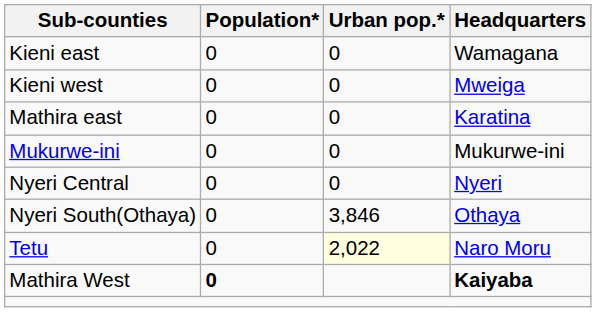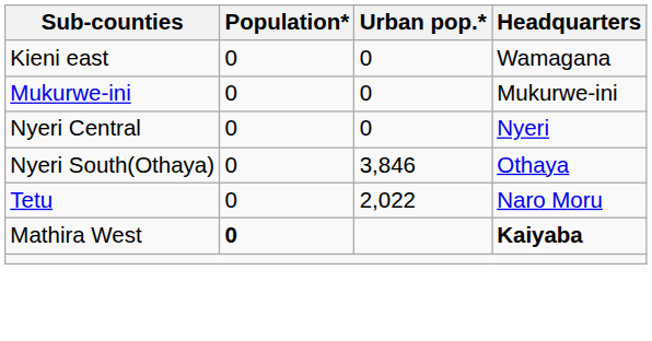 <table class="wikitable">
 <tr>
 <th>Sub-counties</th>
 <th>Population*</th>
 <th>Urban pop.*</th>
 <th>Headquarters</th>
 </tr>
 <tr>
 <td>Kieni east</td>
 <td>0</td>
 <td>0</td>
 <td>Wamagana</td>
-</tr>
-<tr>
-<td>Kieni west</td>
-<td>0</td>
-<td>0</td>
-<td><a href='#'>Mweiga</a></td>
-</tr>
-<tr>
-<td>Mathira east</td>
-<td>0</td>
-<td>0</td>
-<td><a href='#'>Karatina</a></td>
 </tr>
 <tr>
 <td><a href='#'>Mukurwe-ini</a></td>
 <td>0</td>
 <td>0</td>
 <td>Mukurwe-ini</td>
 </tr>
 <tr>
 <td>Nyeri Central</td>
 <td>0</td>
 <td>0</td>
 <td><a href='#'>Nyeri</a></td>
 </tr>
 <tr>
 <td>Nyeri South(Othaya)</td>
 <td>0</td>
 <td>3,846</td>
 <td><a href='#'>Othaya</a></td>
 </tr>
 <tr>
 <td><a href='#'>Tetu</a></td>
 <td>0</td>
-<td style="background: lightyellow;">2,022</td>
+<td>2,022</td>
 <td><a href='#'>Naro Moru</a></td>
 </tr>
 <tr>
 <td>Mathira West</td>
 <td><strong>0</strong></td>
 <td></td>
 <td><strong>Kaiyaba</strong></td>
 </tr>
 <tr>
 <td colspan="4"></td>
 </tr>
 </table>
